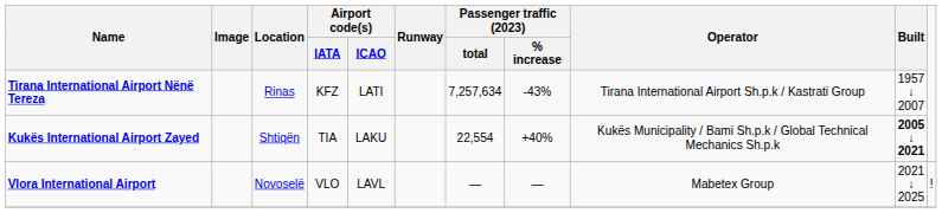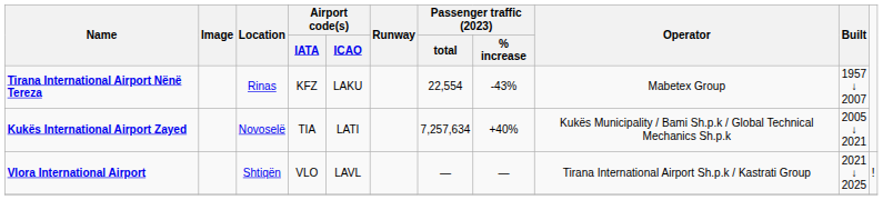 <table class="wikitable sortable">
 <tr>
 <th rowspan="2">Name</th>
 <th rowspan="2">Image</th>
 <th rowspan="2">Location</th>
 <th ! colspan="2">Airport code(s)</th>
 <th rowspan="2">Runway</th>
 <th ! colspan="2">Passenger traffic<br>(2023)</th>
 <th rowspan="2">Operator</th>
 <th rowspan="2">Built</th>
 </tr>
 <tr>
 <th><a href='#'>IATA</a></th>
 <th><a href='#'>ICAO</a></th>
 <th>total</th>
 <th>% increase</th>
 </tr>
 <tr>
 <td><strong><a href='#'>Tirana International Airport Nënë Tereza</a></strong></td>
 <td style="text-align:center;"></td>
 <td style="text-align:center;"><a href='#'>Rinas</a><br><small><em></em></small></td>
 <td style="text-align:center;">KFZ</td>
-<td style="text-align:center;">LATI</td>
+<td style="text-align:center;">LAKU</td>
 <td style="text-align:center;"></td>
-<td style="text-align:center;">7,257,634</td>
+<td style="text-align:center;">22,554</td>
 <td style="text-align:center;">-43% </td>
-<td style="text-align:center;">Tirana International Airport Sh.p.k / Kastrati Group</td>
+<td style="text-align:center;">Mabetex Group</td>
 <td style="text-align:center;">1957<br>↓<br>2007</td>
 </tr>
 <tr>
 <td><strong><a href='#'>Kukës International Airport Zayed</a></strong></td>
 <td style="text-align:center;"></td>
-<td style="text-align:center;"><a href='#'>Shtiqën</a><br><small><em></em></small></td>
+<td style="text-align:center;"><a href='#'>Novoselë</a><br><small><em></em></small></td>
 <td style="text-align:center;">TIA</td>
-<td style="text-align:center;">LAKU</td>
+<td style="text-align:center;">LATI</td>
 <td style="text-align:center;"></td>
-<td style="text-align:center;">22,554</td>
+<td style="text-align:center;">7,257,634</td>
 <td style="text-align:center;">+40% </td>
 <td style="text-align:center;">Kukës Municipality / Bami Sh.p.k / Global Technical Mechanics Sh.p.k</td>
-<td style="text-align:center;"><strong>2005<br>↓<br>2021</strong></td>
+<td style="text-align:center;">2005<br>↓<br>2021</td>
 </tr>
 <tr>
 <td><strong><a href='#'>Vlora International Airport</a></strong></td>
 <td style="text-align:center;"></td>
-<td style="text-align:center;"><a href='#'>Novoselë</a><br><small><em></em></small></td>
+<td style="text-align:center;"><a href='#'>Shtiqën</a><br><small><em></em></small></td>
 <td style="text-align:center;">VLO</td>
 <td style="text-align:center;">LAVL</td>
 <td style="text-align:center;"></td>
 <td style="text-align:center;">—</td>
 <td style="text-align:center;">—</td>
-<td style="text-align:center;">Mabetex Group</td>
+<td style="text-align:center;">Tirana International Airport Sh.p.k / Kastrati Group</td>
 <td style="text-align:center;">2021<br>↓<br>2025</td>
 <td>! </td>
 </tr>
 <tr>
 </tr>
 </table>
